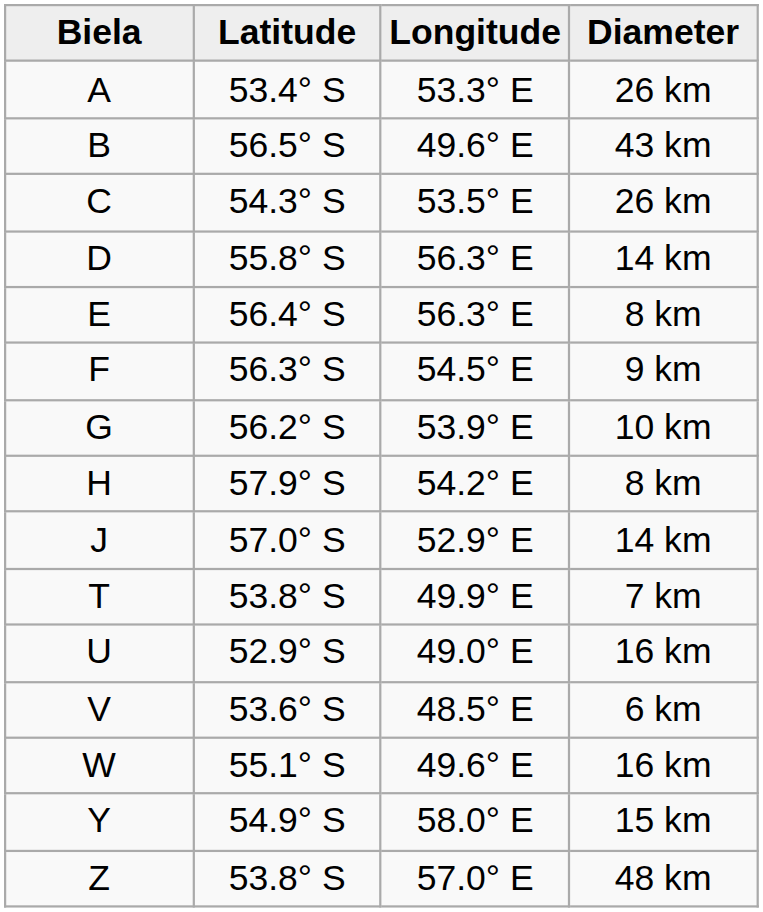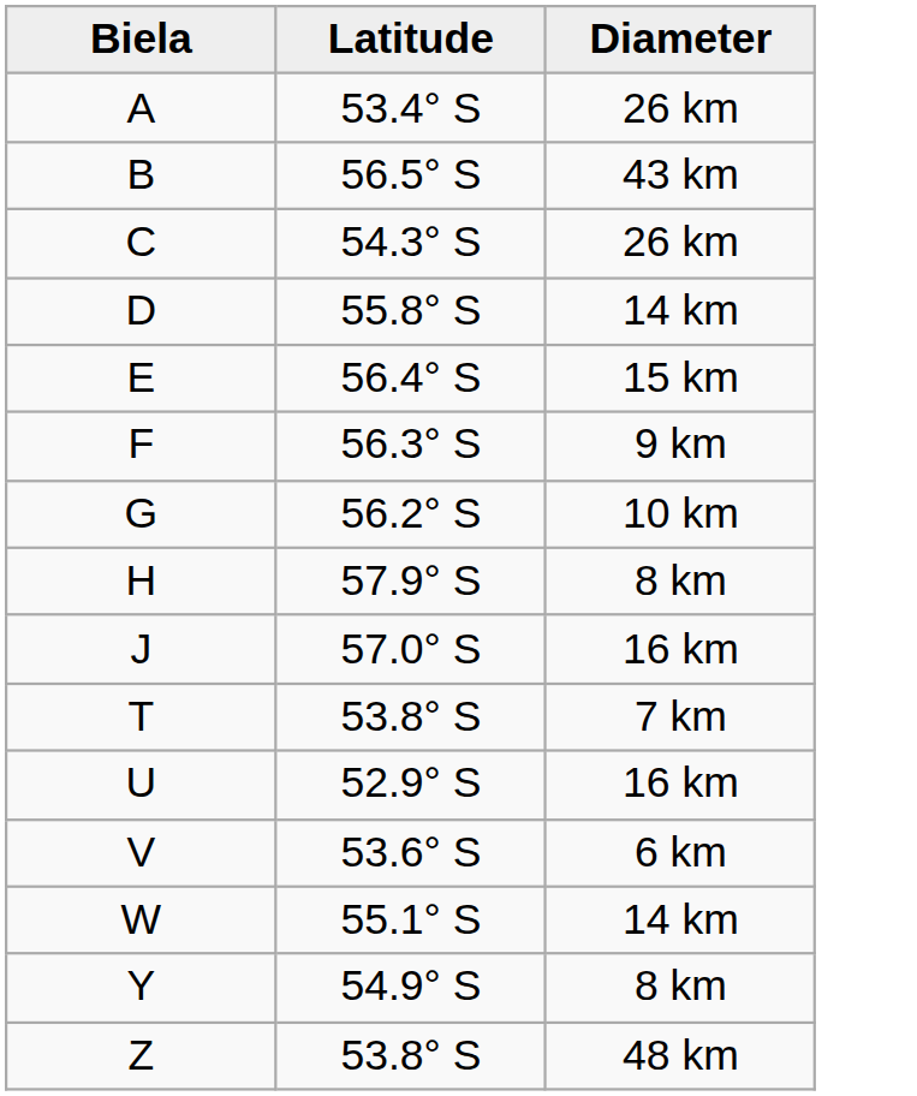 <table class="wikitable">
 <tr>
 <th width="25%" style="background:#eeeeee;">Biela</th>
 <th width="25%" style="background:#eeeeee;">Latitude</th>
-<th width="25%" style="background:#eeeeee;">Longitude</th>
 <th width="25%" style="background:#eeeeee;">Diameter</th>
 </tr>
 <tr>
 <td align="center">A</td>
 <td align="center">53.4° S</td>
-<td align="center">53.3° E</td>
 <td align="center">26 km</td>
 </tr>
 <tr>
 <td align="center">B</td>
 <td align="center">56.5° S</td>
-<td align="center">49.6° E</td>
 <td align="center">43 km</td>
 </tr>
 <tr>
 <td align="center">C</td>
 <td align="center">54.3° S</td>
-<td align="center">53.5° E</td>
 <td align="center">26 km</td>
 </tr>
 <tr>
 <td align="center">D</td>
 <td align="center">55.8° S</td>
-<td align="center">56.3° E</td>
 <td align="center">14 km</td>
 </tr>
 <tr>
 <td align="center">E</td>
 <td align="center">56.4° S</td>
-<td align="center">56.3° E</td>
-<td align="center">8 km</td>
+<td align="center">15 km</td>
 </tr>
 <tr>
 <td align="center">F</td>
 <td align="center">56.3° S</td>
-<td align="center">54.5° E</td>
 <td align="center">9 km</td>
 </tr>
 <tr>
 <td align="center">G</td>
 <td align="center">56.2° S</td>
-<td align="center">53.9° E</td>
 <td align="center">10 km</td>
 </tr>
 <tr>
 <td align="center">H</td>
 <td align="center">57.9° S</td>
-<td align="center">54.2° E</td>
 <td align="center">8 km</td>
 </tr>
 <tr>
 <td align="center">J</td>
 <td align="center">57.0° S</td>
-<td align="center">52.9° E</td>
-<td align="center">14 km</td>
+<td align="center">16 km</td>
 </tr>
 <tr>
 <td align="center">T</td>
 <td align="center">53.8° S</td>
-<td align="center">49.9° E</td>
 <td align="center">7 km</td>
 </tr>
 <tr>
 <td align="center">U</td>
 <td align="center">52.9° S</td>
-<td align="center">49.0° E</td>
 <td align="center">16 km</td>
 </tr>
 <tr>
 <td align="center">V</td>
 <td align="center">53.6° S</td>
-<td align="center">48.5° E</td>
 <td align="center">6 km</td>
 </tr>
 <tr>
 <td align="center">W</td>
 <td align="center">55.1° S</td>
-<td align="center">49.6° E</td>
-<td align="center">16 km</td>
+<td align="center">14 km</td>
 </tr>
 <tr>
 <td align="center">Y</td>
 <td align="center">54.9° S</td>
-<td align="center">58.0° E</td>
-<td align="center">15 km</td>
+<td align="center">8 km</td>
 </tr>
 <tr>
 <td align="center">Z</td>
 <td align="center">53.8° S</td>
-<td align="center">57.0° E</td>
 <td align="center">48 km</td>
 </tr>
 </table>
